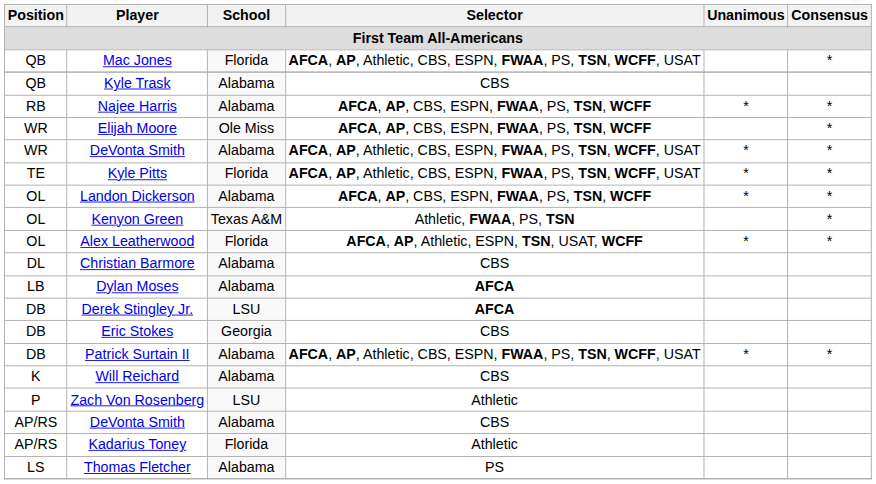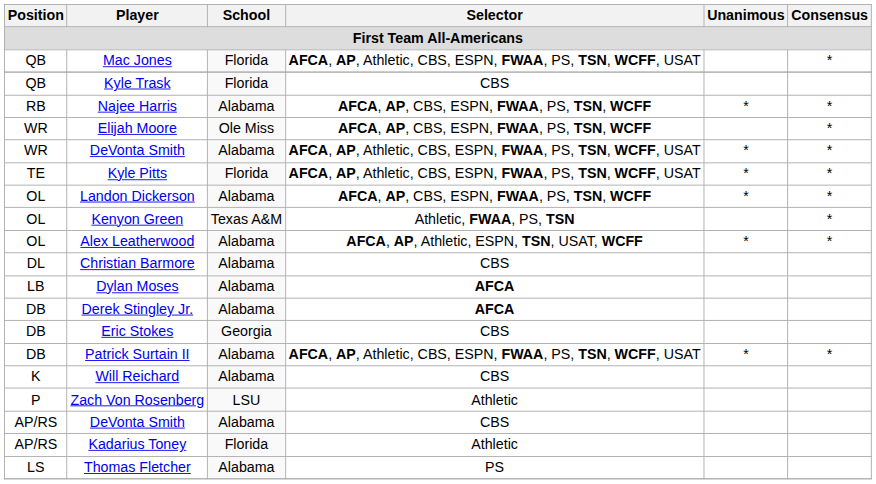 <table class="wikitable" border="0">
 <tr>
 <th>Position</th>
 <th>Player</th>
 <th>School</th>
 <th>Selector</th>
 <th>Unanimous</th>
 <th>Consensus</th>
 </tr>
 <tr>
 <td colspan="6" style="text-align:center; background:#ddd;"><strong>First Team All-Americans</strong></td>
 </tr>
 <tr style="text-align:center;">
 <td style="background:white">QB</td>
 <td style="background:white"><a href='#'>Mac Jones</a></td>
 <td style=>Florida</td>
 <td style="background:white"><strong>AFCA</strong>, <strong>AP</strong>, Athletic, CBS, ESPN, <strong>FWAA</strong>, PS, <strong>TSN</strong>, <strong>WCFF</strong>, USAT</td>
 <td style="background:white"></td>
 <td style="background:white">*</td>
 </tr>
 <tr style="text-align:center;">
 </tr>
 <tr style="text-align:center;">
 <td style="background:white">QB</td>
 <td style="background:white"><a href='#'>Kyle Trask</a></td>
-<td style=>Alabama</td>
+<td style=>Florida</td>
 <td style="background:white">CBS</td>
 <td style="background:white"></td>
 <td style="background:white"></td>
 </tr>
 <tr style="text-align:center;">
 <td style="background:white">RB</td>
 <td style="background:white"><a href='#'>Najee Harris</a></td>
 <td style=>Alabama</td>
 <td style="background:white"><strong>AFCA</strong>, <strong>AP</strong>, CBS, ESPN, <strong>FWAA</strong>, PS, <strong>TSN</strong>, <strong>WCFF</strong></td>
 <td style="background:white">*</td>
 <td style="background:white">*</td>
 </tr>
 <tr style="text-align:center;">
 <td style="background:white">WR</td>
 <td style="background:white"><a href='#'>Elijah Moore</a></td>
 <td style=>Ole Miss</td>
 <td style="background:white"><strong>AFCA</strong>, <strong>AP</strong>, CBS, ESPN, <strong>FWAA</strong>, PS, <strong>TSN</strong>, <strong>WCFF</strong></td>
 <td style="background:white"></td>
 <td style="background:white">*</td>
 </tr>
 <tr style="text-align:center;">
 <td style="background:white">WR</td>
 <td style="background:white"><a href='#'>DeVonta Smith</a></td>
 <td style=>Alabama</td>
 <td style="background:white"><strong>AFCA</strong>, <strong>AP</strong>, Athletic, CBS, ESPN, <strong>FWAA</strong>, PS, <strong>TSN</strong>, <strong>WCFF</strong>, USAT</td>
 <td style="background:white">*</td>
 <td style="background:white">*</td>
 </tr>
 <tr style="text-align:center;">
 <td style="background:white">TE</td>
 <td style="background:white"><a href='#'>Kyle Pitts</a></td>
 <td style=>Florida</td>
 <td style="background:white"><strong>AFCA</strong>, <strong>AP</strong>, Athletic, CBS, ESPN, <strong>FWAA</strong>, PS, <strong>TSN</strong>, <strong>WCFF</strong>, USAT</td>
 <td style="background:white">*</td>
 <td style="background:white">*</td>
 </tr>
 <tr style="text-align:center;">
 <td style="background:white">OL</td>
 <td style="background:white"><a href='#'>Landon Dickerson</a></td>
 <td style=>Alabama</td>
 <td style="background:white"><strong>AFCA</strong>, <strong>AP</strong>, CBS, ESPN, <strong>FWAA</strong>, PS, <strong>TSN</strong>, <strong>WCFF</strong></td>
 <td style="background:white">*</td>
 <td style="background:white">*</td>
 </tr>
 <tr style="text-align:center;">
 <td style="background:white">OL</td>
 <td style="background:white"><a href='#'>Kenyon Green</a></td>
 <td style=>Texas A&M</td>
 <td style="background:white">Athletic, <strong>FWAA</strong>, PS, <strong>TSN</strong></td>
 <td style="background:white"></td>
 <td style="background:white">*</td>
 </tr>
 <tr style="text-align:center;">
 <td style="background:white">OL</td>
 <td style="background:white"><a href='#'>Alex Leatherwood</a></td>
-<td style=>Florida</td>
+<td style=>Alabama</td>
 <td style="background:white"><strong>AFCA</strong>, <strong>AP</strong>, Athletic, ESPN, <strong>TSN</strong>, USAT, <strong>WCFF</strong></td>
 <td style="background:white">*</td>
 <td style="background:white">*</td>
 </tr>
 <tr style="text-align:center;">
 <td style="background:white">DL</td>
 <td style="background:white"><a href='#'>Christian Barmore</a></td>
 <td style=>Alabama</td>
 <td style="background:white">CBS</td>
 <td style="background:white"></td>
 <td style="background:white"></td>
 </tr>
 <tr style="text-align:center;">
 <td style="background:white">LB</td>
 <td style="background:white"><a href='#'>Dylan Moses</a></td>
 <td style=>Alabama</td>
 <td style="background:white"><strong>AFCA</strong></td>
 <td style="background:white"></td>
 <td style="background:white"></td>
 </tr>
 <tr style="text-align:center;">
 <td style="background:white">DB</td>
 <td style="background:white"><a href='#'>Derek Stingley Jr.</a></td>
-<td style=>LSU</td>
+<td style=>Alabama</td>
 <td style="background:white"><strong>AFCA</strong></td>
 <td style="background:white"></td>
 <td style="background:white"></td>
 </tr>
 <tr style="text-align:center;">
 <td style="background:white">DB</td>
 <td style="background:white"><a href='#'>Eric Stokes</a></td>
 <td style=>Georgia</td>
 <td style="background:white">CBS</td>
 <td style="background:white"></td>
 <td style="background:white"></td>
 </tr>
 <tr style="text-align:center;">
 <td style="background:white">DB</td>
 <td style="background:white"><a href='#'>Patrick Surtain II</a></td>
 <td style=>Alabama</td>
 <td style="background:white"><strong>AFCA</strong>, <strong>AP</strong>, Athletic, CBS, ESPN, <strong>FWAA</strong>, PS, <strong>TSN</strong>, <strong>WCFF</strong>, USAT</td>
 <td style="background:white">*</td>
 <td style="background:white">*</td>
 </tr>
 <tr style="text-align:center;">
 <td style="background:white">K</td>
 <td style="background:white"><a href='#'>Will Reichard</a></td>
 <td style=>Alabama</td>
 <td style="background:white">CBS</td>
 <td style="background:white"></td>
 <td style="background:white"></td>
 </tr>
 <tr style="text-align:center;">
 <td style="background:white">P</td>
 <td style="background:white"><a href='#'>Zach Von Rosenberg</a></td>
 <td style=>LSU</td>
 <td style="background:white">Athletic</td>
 <td style="background:white"></td>
 <td style="background:white"></td>
 </tr>
 <tr style="text-align:center;">
 <td style="background:white">AP/RS</td>
 <td style="background:white"><a href='#'>DeVonta Smith</a></td>
 <td style=>Alabama</td>
 <td style="background:white">CBS</td>
 <td style="background:white"></td>
 <td style="background:white"></td>
 </tr>
 <tr style="text-align:center;">
 <td style="background:white">AP/RS</td>
 <td style="background:white"><a href='#'>Kadarius Toney</a></td>
 <td style=>Florida</td>
 <td style="background:white">Athletic</td>
 <td style="background:white"></td>
 <td style="background:white"></td>
 </tr>
 <tr style="text-align:center;">
 <td style="background:white">LS</td>
 <td style="background:white"><a href='#'>Thomas Fletcher</a></td>
 <td style=>Alabama</td>
 <td style="background:white">PS</td>
 <td style="background:white"></td>
 <td style="background:white"></td>
 </tr>
 <tr>
 </tr>
 </table>
